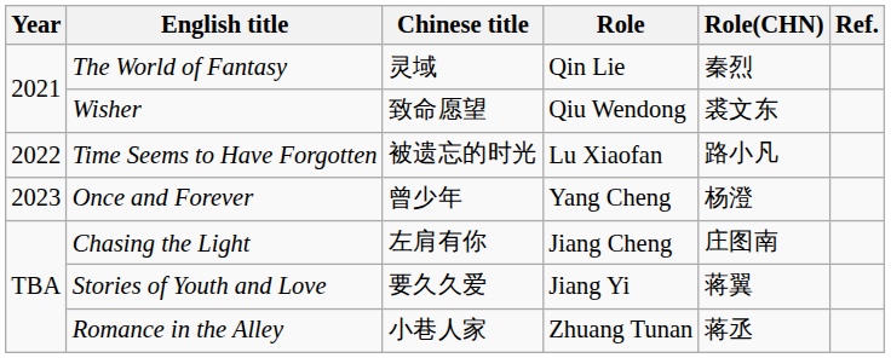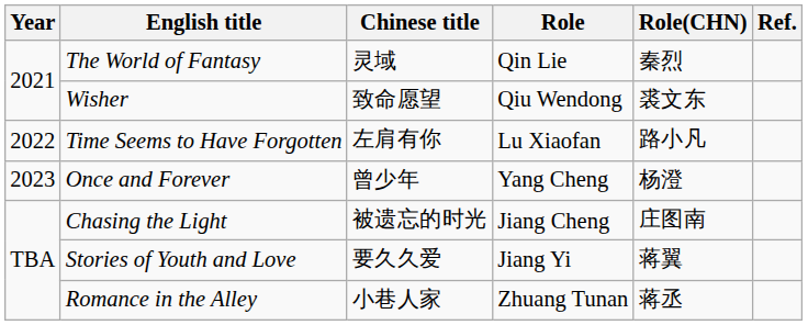 <table class="wikitable">
 <tr>
 <th>Year</th>
 <th>English title</th>
 <th>Chinese title</th>
 <th>Role</th>
 <th>Role(CHN)</th>
 <th>Ref.</th>
 </tr>
 <tr>
 <td rowspan="2">2021</td>
 <td><em>The World of Fantasy</em></td>
 <td>灵域</td>
 <td>Qin Lie</td>
 <td>秦烈</td>
 <td></td>
 </tr>
 <tr>
 <td><em>Wisher</em></td>
 <td>致命愿望</td>
 <td>Qiu Wendong</td>
 <td>裘文东</td>
 <td></td>
 </tr>
 <tr>
 <td>2022</td>
 <td><em>Time Seems to Have Forgotten</em></td>
-<td>被遗忘的时光</td>
+<td>左肩有你</td>
 <td>Lu Xiaofan</td>
 <td>路小凡</td>
 <td></td>
 </tr>
 <tr>
 <td>2023</td>
 <td><em>Once and Forever</em></td>
 <td>曾少年</td>
 <td>Yang Cheng</td>
 <td>杨澄</td>
 <td></td>
 </tr>
 <tr>
 <td rowspan="3">TBA</td>
 <td><em>Chasing the Light</em></td>
-<td>左肩有你</td>
+<td>被遗忘的时光</td>
 <td>Jiang Cheng</td>
 <td>庄图南</td>
 <td></td>
 </tr>
 <tr>
 <td><em>Stories of Youth and Love</em></td>
 <td>要久久爱</td>
 <td>Jiang Yi</td>
 <td>蒋翼</td>
 <td></td>
 </tr>
 <tr>
 <td><em>Romance in the Alley</em></td>
 <td>小巷人家</td>
 <td>Zhuang Tunan</td>
 <td>蒋丞</td>
 <td></td>
 </tr>
 </table>
